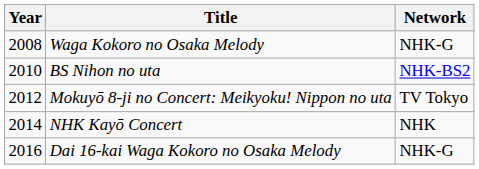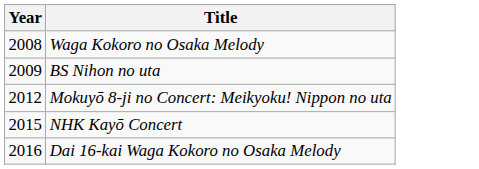 <table class="wikitable">
 <tr>
 <th>Year</th>
 <th>Title</th>
-<th>Network</th>
 </tr>
 <tr>
 <td>2008</td>
 <td><em>Waga Kokoro no Osaka Melody</em></td>
-<td>NHK-G</td>
 </tr>
 <tr>
-<td>2010</td>
+<td>2009</td>
 <td><em>BS Nihon no uta</em></td>
-<td><a href='#'>NHK-BS2</a></td>
 </tr>
 <tr>
 <td>2012</td>
 <td><em>Mokuyō 8-ji no Concert: Meikyoku! Nippon no uta</em></td>
-<td>TV Tokyo</td>
 </tr>
 <tr>
-<td>2014</td>
+<td>2015</td>
 <td><em>NHK Kayō Concert</em></td>
-<td>NHK</td>
 </tr>
 <tr>
 <td>2016</td>
 <td><em>Dai 16-kai Waga Kokoro no Osaka Melody</em></td>
-<td>NHK-G</td>
 </tr>
 </table>
